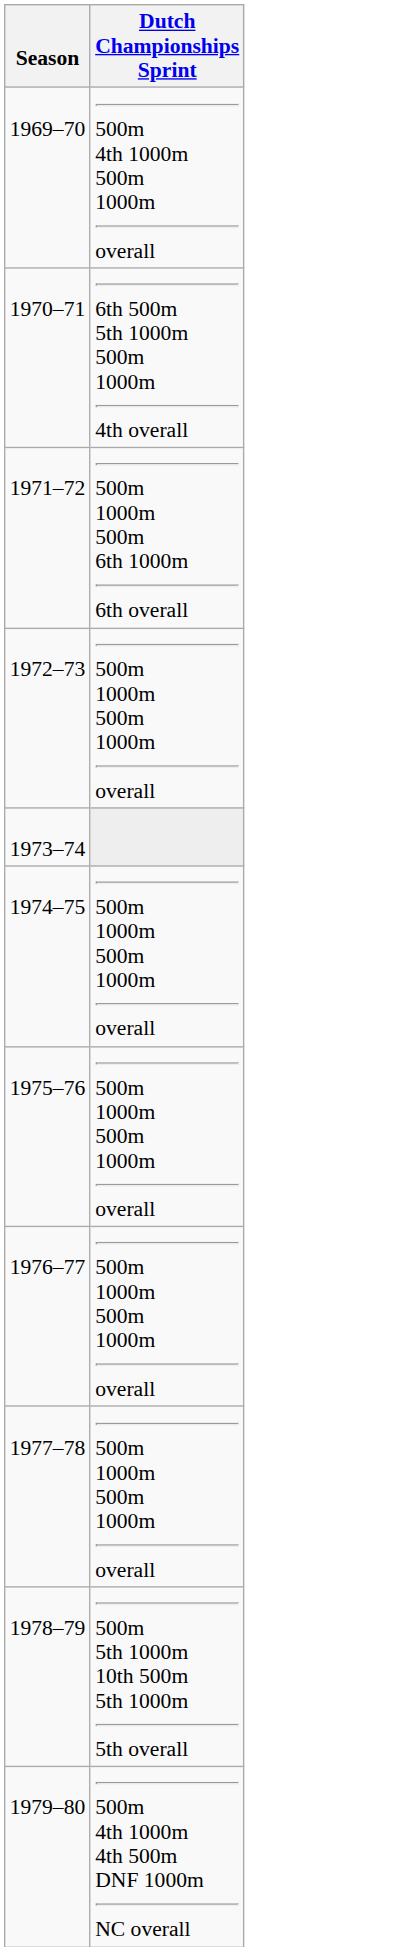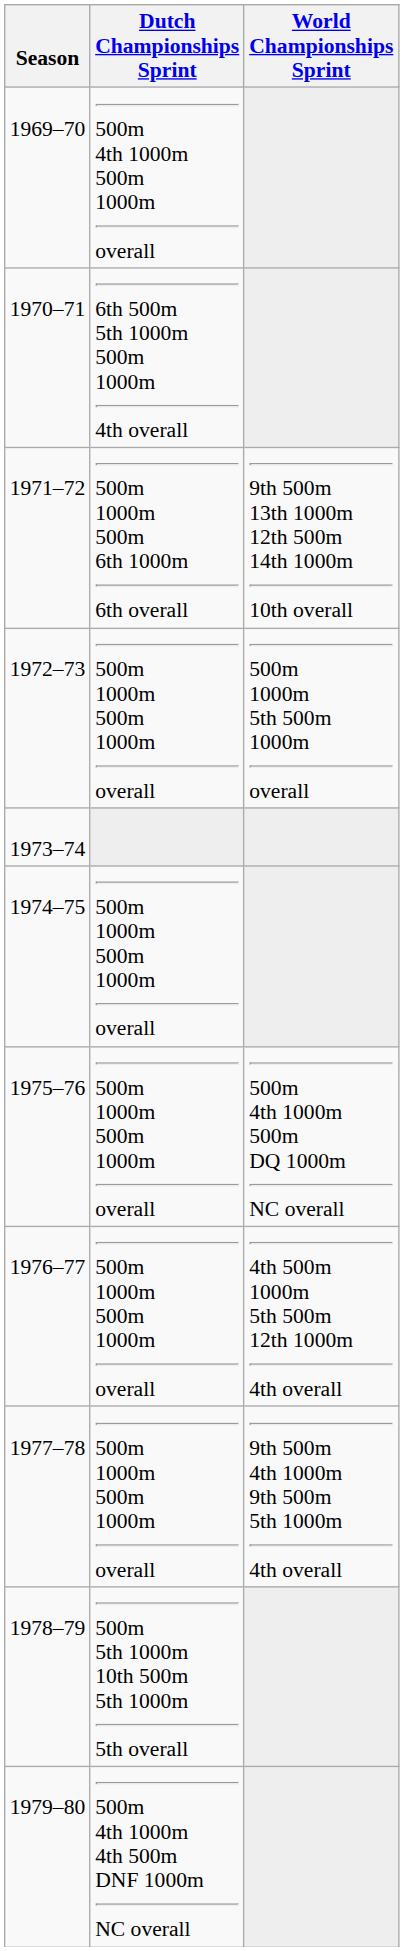 <table class="wikitable">
 <tr align=left bgcolor=#DDDDDD>
 <th><br> Season</th>
 <th><a href='#'>Dutch <br> Championships <br> Sprint</a></th>
+<th><a href='#'>World <br> Championships <br> Sprint</a></th>
 </tr>
 <tr style="vertical-align: top;">
 <td><br> 1969–70</td>
 <td> <hr>  500m <br> 4th 1000m <br>  500m <br>  1000m <hr>  overall</td>
+<td bgcolor=#EEEEEE></td>
 </tr>
 <tr style="vertical-align: top;">
 <td><br> 1970–71</td>
 <td> <hr> 6th 500m <br> 5th 1000m <br>  500m <br>  1000m <hr> 4th overall</td>
+<td bgcolor=#EEEEEE></td>
 </tr>
 <tr style="vertical-align: top;">
 <td><br> 1971–72</td>
 <td> <hr>  500m <br>  1000m <br>  500m <br> 6th 1000m <hr> 6th overall</td>
+<td> <hr> 9th 500m <br> 13th 1000m <br> 12th 500m <br> 14th 1000m <hr> 10th overall</td>
 </tr>
 <tr style="vertical-align: top;">
 <td><br> 1972–73</td>
 <td> <hr>  500m <br>  1000m <br>  500m <br>  1000m <hr>  overall</td>
+<td> <hr>  500m <br>  1000m <br> 5th 500m <br>  1000m <hr>  overall</td>
 </tr>
 <tr style="vertical-align: top;">
 <td><br> 1973–74</td>
+<td bgcolor=#EEEEEE></td>
 <td bgcolor=#EEEEEE></td>
 </tr>
 <tr style="vertical-align: top;">
 <td><br> 1974–75</td>
 <td> <hr>  500m <br>  1000m <br>  500m <br>  1000m <hr>  overall</td>
+<td bgcolor=#EEEEEE></td>
 </tr>
 <tr style="vertical-align: top;">
 <td><br> 1975–76</td>
 <td> <hr>  500m <br>  1000m <br>  500m <br>  1000m <hr>  overall</td>
+<td> <hr>  500m <br> 4th 1000m <br>  500m <br> DQ 1000m <hr> NC overall</td>
 </tr>
 <tr style="vertical-align: top;">
 <td><br> 1976–77</td>
 <td> <hr>  500m <br>  1000m <br>  500m <br>  1000m <hr>  overall</td>
+<td> <hr> 4th 500m <br>  1000m <br> 5th 500m <br> 12th 1000m <hr> 4th overall</td>
 </tr>
 <tr style="vertical-align: top;">
 <td><br> 1977–78</td>
 <td> <hr>  500m <br>  1000m <br>  500m <br>  1000m <hr>  overall</td>
+<td> <hr> 9th 500m <br> 4th 1000m <br> 9th 500m <br> 5th 1000m <hr> 4th overall</td>
 </tr>
 <tr style="vertical-align: top;">
 <td><br> 1978–79</td>
 <td> <hr>  500m <br> 5th 1000m <br> 10th 500m <br> 5th 1000m <hr> 5th overall</td>
+<td bgcolor=#EEEEEE></td>
 </tr>
 <tr style="vertical-align: top;">
 <td><br> 1979–80</td>
 <td> <hr>  500m <br> 4th 1000m <br> 4th 500m <br> DNF 1000m <hr> NC overall</td>
+<td bgcolor=#EEEEEE></td>
 </tr>
 </table>
